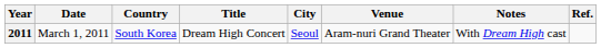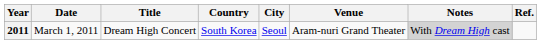 <table class="wikitable plainrowheaders" style="text-align:center;">
 <tr>
 <th>Year</th>
 <th>Date</th>
+<th>Title</th>
 <th>Country</th>
-<th>Title</th>
 <th>City</th>
 <th>Venue</th>
 <th>Notes</th>
 <th>Ref.</th>
 </tr>
 <tr>
 <th scope="row">2011</th>
 <td>March 1, 2011</td>
+<td>Dream High Concert</td>
 <td><a href='#'>South Korea</a></td>
-<td>Dream High Concert</td>
 <td><a href='#'>Seoul</a></td>
 <td>Aram-nuri Grand Theater</td>
-<td>With <em><a href='#'>Dream High</a></em> cast</td>
+<td style="background: lightgrey;">With <em><a href='#'>Dream High</a></em> cast</td>
 <td></td>
 </tr>
 </table>
